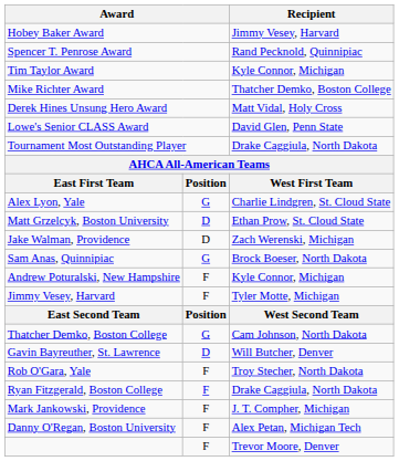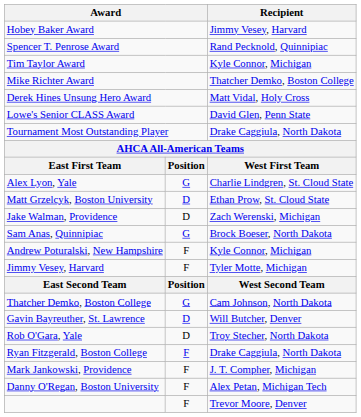 <table class="wikitable">
 <tr>
 <th colspan=2>Award</th>
 <th>Recipient</th>
 </tr>
 <tr>
 <td colspan=2><a href='#'>Hobey Baker Award</a></td>
 <td><a href='#'>Jimmy Vesey</a>, <a href='#'>Harvard</a></td>
 </tr>
 <tr>
 <td colspan=2><a href='#'>Spencer T. Penrose Award</a></td>
 <td><a href='#'>Rand Pecknold</a>, <a href='#'>Quinnipiac</a></td>
 </tr>
 <tr>
 <td colspan=2><a href='#'>Tim Taylor Award</a></td>
 <td><a href='#'>Kyle Connor</a>, <a href='#'>Michigan</a></td>
 </tr>
 <tr>
 <td colspan=2><a href='#'>Mike Richter Award</a></td>
 <td><a href='#'>Thatcher Demko</a>, <a href='#'>Boston College</a></td>
 </tr>
 <tr>
 <td colspan=2><a href='#'>Derek Hines Unsung Hero Award</a></td>
 <td><a href='#'>Matt Vidal</a>, <a href='#'>Holy Cross</a></td>
 </tr>
 <tr>
 <td colspan=2><a href='#'>Lowe's Senior CLASS Award</a></td>
 <td><a href='#'>David Glen</a>, <a href='#'>Penn State</a></td>
 </tr>
 <tr>
 <td colspan=2><a href='#'>Tournament Most Outstanding Player</a></td>
 <td><a href='#'>Drake Caggiula</a>, <a href='#'>North Dakota</a></td>
 </tr>
 <tr>
 <th colspan=3><a href='#'>AHCA All-American Teams</a></th>
 </tr>
 <tr>
 <th>East First Team</th>
 <th>Position</th>
 <th>West First Team</th>
 </tr>
 <tr>
 <td><a href='#'>Alex Lyon</a>, <a href='#'>Yale</a></td>
 <td align=center><a href='#'>G</a></td>
 <td><a href='#'>Charlie Lindgren</a>, <a href='#'>St. Cloud State</a></td>
 </tr>
 <tr>
 <td><a href='#'>Matt Grzelcyk</a>, <a href='#'>Boston University</a></td>
 <td align=center><a href='#'>D</a></td>
 <td><a href='#'>Ethan Prow</a>, <a href='#'>St. Cloud State</a></td>
 </tr>
 <tr>
 <td><a href='#'>Jake Walman</a>, <a href='#'>Providence</a></td>
 <td align=center>D</td>
 <td><a href='#'>Zach Werenski</a>, <a href='#'>Michigan</a></td>
 </tr>
 <tr>
 <td><a href='#'>Sam Anas</a>, <a href='#'>Quinnipiac</a></td>
 <td align=center><a href='#'>G</a></td>
 <td><a href='#'>Brock Boeser</a>, <a href='#'>North Dakota</a></td>
 </tr>
 <tr>
 <td><a href='#'>Andrew Poturalski</a>, <a href='#'>New Hampshire</a></td>
 <td align=center>F</td>
 <td><a href='#'>Kyle Connor</a>, <a href='#'>Michigan</a></td>
 </tr>
 <tr>
 <td><a href='#'>Jimmy Vesey</a>, <a href='#'>Harvard</a></td>
 <td align=center>F</td>
 <td><a href='#'>Tyler Motte</a>, <a href='#'>Michigan</a></td>
 </tr>
 <tr>
 <th>East Second Team</th>
 <th>Position</th>
 <th>West Second Team</th>
 </tr>
 <tr>
 <td><a href='#'>Thatcher Demko</a>, <a href='#'>Boston College</a></td>
 <td align=center><a href='#'>G</a></td>
 <td><a href='#'>Cam Johnson</a>, <a href='#'>North Dakota</a></td>
 </tr>
 <tr>
 <td><a href='#'>Gavin Bayreuther</a>, <a href='#'>St. Lawrence</a></td>
 <td align=center><a href='#'>D</a></td>
 <td><a href='#'>Will Butcher</a>, <a href='#'>Denver</a></td>
 </tr>
 <tr>
 <td><a href='#'>Rob O'Gara</a>, <a href='#'>Yale</a></td>
-<td align=center>F</td>
+<td align=center>D</td>
 <td><a href='#'>Troy Stecher</a>, <a href='#'>North Dakota</a></td>
 </tr>
 <tr>
 <td><a href='#'>Ryan Fitzgerald</a>, <a href='#'>Boston College</a></td>
 <td align=center><a href='#'>F</a></td>
 <td><a href='#'>Drake Caggiula</a>, <a href='#'>North Dakota</a></td>
 </tr>
 <tr>
 <td><a href='#'>Mark Jankowski</a>, <a href='#'>Providence</a></td>
 <td align=center>F</td>
 <td><a href='#'>J. T. Compher</a>, <a href='#'>Michigan</a></td>
 </tr>
 <tr>
 <td><a href='#'>Danny O'Regan</a>, <a href='#'>Boston University</a></td>
 <td align=center>F</td>
 <td><a href='#'>Alex Petan</a>, <a href='#'>Michigan Tech</a></td>
 </tr>
 <tr>
 <td></td>
 <td align=center>F</td>
 <td><a href='#'>Trevor Moore</a>, <a href='#'>Denver</a></td>
 </tr>
 </table>
